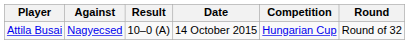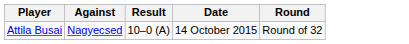 <table class="wikitable sortable">
 <tr>
 <th>Player</th>
 <th>Against</th>
 <th style="text-align:center">Result</th>
 <th>Date</th>
-<th style="text-align:center">Competition</th>
 <th>Round</th>
 </tr>
 <tr>
 <td> <a href='#'>Attila Busai</a></td>
 <td><a href='#'>Nagyecsed</a></td>
 <td>10–0 (A)</td>
 <td>14 October 2015</td>
-<td><a href='#'>Hungarian Cup</a></td>
 <td>Round of 32</td>
 </tr>
 </table>
